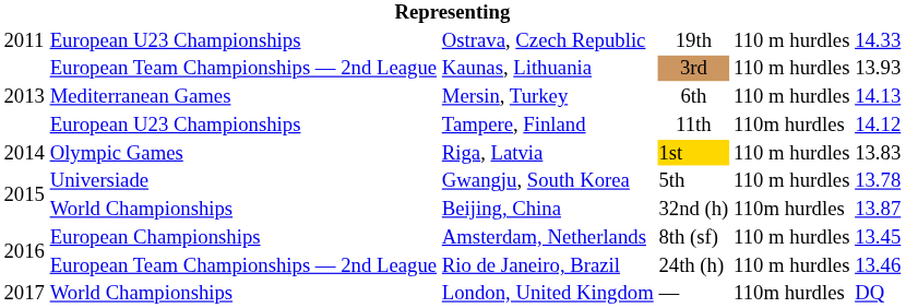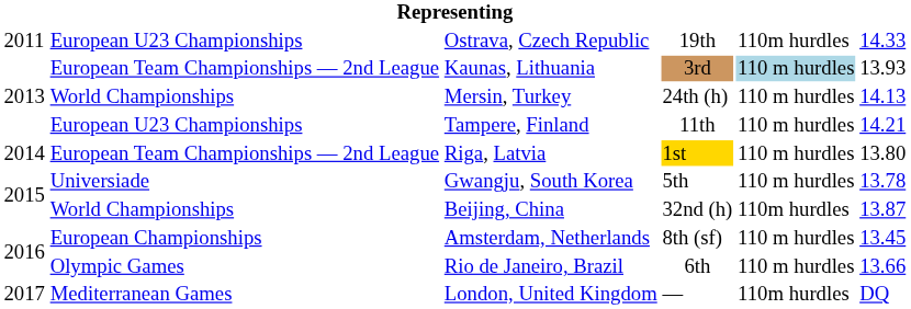 <table>
 <tr>
 <th colspan="6">Representing </th>
 </tr>
 <tr>
 <td>2011</td>
 <td><a href='#'>European U23 Championships</a></td>
 <td><a href='#'>Ostrava</a>, <a href='#'>Czech Republic</a></td>
 <td align=center>19th</td>
-<td>110 m hurdles</td>
+<td>110m hurdles</td>
 <td><a href='#'>14.33</a></td>
 </tr>
 <tr>
 <td rowspan=3>2013</td>
 <td><a href='#'>European Team Championships — 2nd League</a></td>
 <td><a href='#'>Kaunas</a>, <a href='#'>Lithuania</a></td>
 <td bgcolor=cc966 align=center>3rd</td>
-<td>110 m hurdles</td>
+<td style="background: lightblue;">110 m hurdles</td>
 <td>13.93</td>
 </tr>
 <tr>
-<td><a href='#'>Mediterranean Games</a></td>
+<td><a href='#'>World Championships</a></td>
 <td><a href='#'>Mersin</a>, <a href='#'>Turkey</a></td>
-<td align=center>6th</td>
+<td>24th (h)</td>
 <td>110 m hurdles</td>
 <td><a href='#'>14.13</a></td>
 </tr>
 <tr>
 <td><a href='#'>European U23 Championships</a></td>
 <td><a href='#'>Tampere</a>, <a href='#'>Finland</a></td>
 <td align=center>11th</td>
-<td>110m hurdles</td>
-<td><a href='#'>14.12</a></td>
+<td>110 m hurdles</td>
+<td><a href='#'>14.21</a></td>
 </tr>
 <tr>
 <td>2014</td>
-<td><a href='#'>Olympic Games</a></td>
+<td><a href='#'>European Team Championships — 2nd League</a></td>
 <td><a href='#'>Riga</a>, <a href='#'>Latvia</a></td>
 <td bgcolor="gold">1st</td>
 <td>110 m hurdles</td>
-<td>13.83</td>
+<td>13.80</td>
 </tr>
 <tr>
 <td rowspan=2>2015</td>
 <td><a href='#'>Universiade</a></td>
 <td><a href='#'>Gwangju</a>, <a href='#'>South Korea</a></td>
 <td>5th</td>
 <td>110 m hurdles</td>
 <td><a href='#'>13.78</a></td>
 </tr>
 <tr>
 <td><a href='#'>World Championships</a></td>
 <td><a href='#'>Beijing, China</a></td>
 <td>32nd (h)</td>
 <td>110m hurdles</td>
 <td><a href='#'>13.87</a></td>
 </tr>
 <tr>
 <td rowspan=2>2016</td>
 <td><a href='#'>European Championships</a></td>
 <td><a href='#'>Amsterdam, Netherlands</a></td>
 <td>8th (sf)</td>
 <td>110 m hurdles</td>
 <td><a href='#'>13.45</a></td>
 </tr>
 <tr>
-<td><a href='#'>European Team Championships — 2nd League</a></td>
+<td><a href='#'>Olympic Games</a></td>
 <td><a href='#'>Rio de Janeiro, Brazil</a></td>
-<td>24th (h)</td>
+<td align=center>6th</td>
 <td>110 m hurdles</td>
-<td><a href='#'>13.46</a></td>
+<td><a href='#'>13.66</a></td>
 </tr>
 <tr>
 <td>2017</td>
-<td><a href='#'>World Championships</a></td>
+<td><a href='#'>Mediterranean Games</a></td>
 <td><a href='#'>London, United Kingdom</a></td>
 <td>—</td>
 <td>110m hurdles</td>
 <td><a href='#'>DQ</a></td>
 </tr>
 </table>
